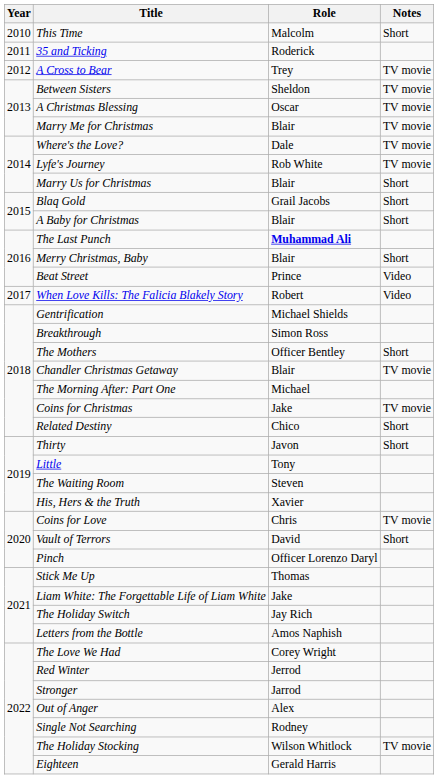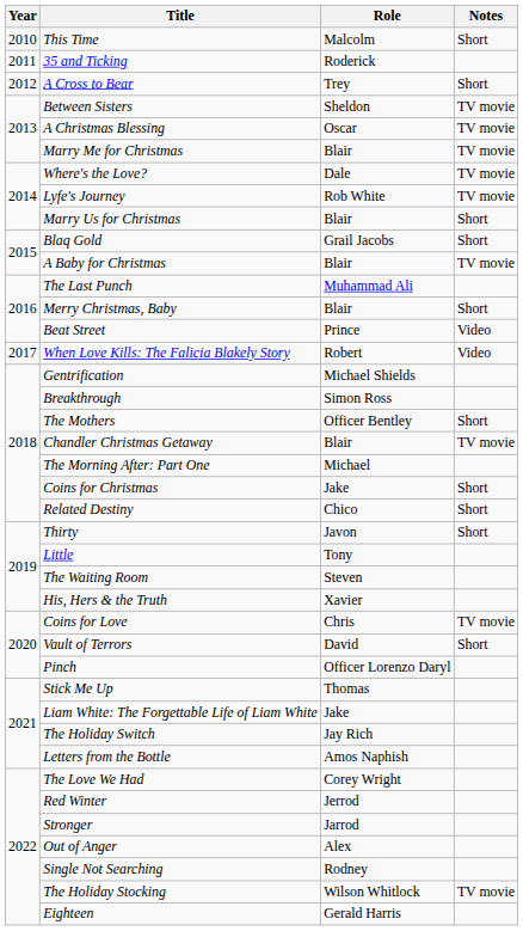 <table class="wikitable sortable">
 <tr>
 <th>Year</th>
 <th>Title</th>
 <th>Role</th>
 <th>Notes</th>
 </tr>
 <tr>
 <td>2010</td>
 <td><em>This Time</em></td>
 <td>Malcolm</td>
 <td>Short</td>
 </tr>
 <tr>
 <td>2011</td>
 <td><em><a href='#'>35 and Ticking</a></em></td>
 <td>Roderick</td>
 <td></td>
 </tr>
 <tr>
 <td>2012</td>
 <td><em><a href='#'>A Cross to Bear</a></em></td>
 <td>Trey</td>
-<td>TV movie</td>
+<td>Short</td>
 </tr>
 <tr>
 <td rowspan=3>2013</td>
 <td><em>Between Sisters</em></td>
 <td>Sheldon</td>
 <td>TV movie</td>
 </tr>
 <tr>
 <td><em>A Christmas Blessing</em></td>
 <td>Oscar</td>
 <td>TV movie</td>
 </tr>
 <tr>
 <td><em>Marry Me for Christmas</em></td>
 <td>Blair</td>
 <td>TV movie</td>
 </tr>
 <tr>
 <td rowspan=3>2014</td>
 <td><em>Where's the Love?</em></td>
 <td>Dale</td>
 <td>TV movie</td>
 </tr>
 <tr>
 <td><em>Lyfe's Journey</em></td>
 <td>Rob White</td>
 <td>TV movie</td>
 </tr>
 <tr>
 <td><em>Marry Us for Christmas</em></td>
 <td>Blair</td>
 <td>Short</td>
 </tr>
 <tr>
 <td rowspan=2>2015</td>
 <td><em>Blaq Gold</em></td>
 <td>Grail Jacobs</td>
 <td>Short</td>
 </tr>
 <tr>
 <td><em>A Baby for Christmas</em></td>
 <td>Blair</td>
-<td>Short</td>
+<td>TV movie</td>
 </tr>
 <tr>
 <td rowspan=3>2016</td>
 <td><em>The Last Punch</em></td>
-<td><strong><a href='#'>Muhammad Ali</a></strong></td>
+<td><a href='#'>Muhammad Ali</a></td>
 <td></td>
 </tr>
 <tr>
 <td><em>Merry Christmas, Baby</em></td>
 <td>Blair</td>
 <td>Short</td>
 </tr>
 <tr>
 <td><em>Beat Street</em></td>
 <td>Prince</td>
 <td>Video</td>
 </tr>
 <tr>
 <td>2017</td>
 <td><em><a href='#'>When Love Kills: The Falicia Blakely Story</a></em></td>
 <td>Robert</td>
 <td>Video</td>
 </tr>
 <tr>
 <td rowspan=7>2018</td>
 <td><em>Gentrification</em></td>
 <td>Michael Shields</td>
 <td></td>
 </tr>
 <tr>
 <td><em>Breakthrough</em></td>
 <td>Simon Ross</td>
 <td></td>
 </tr>
 <tr>
 <td><em>The Mothers</em></td>
 <td>Officer Bentley</td>
 <td>Short</td>
 </tr>
 <tr>
 <td><em>Chandler Christmas Getaway</em></td>
 <td>Blair</td>
 <td>TV movie</td>
 </tr>
 <tr>
 <td><em>The Morning After: Part One</em></td>
 <td>Michael</td>
 <td></td>
 </tr>
 <tr>
 <td><em>Coins for Christmas</em></td>
 <td>Jake</td>
-<td>TV movie</td>
+<td>Short</td>
 </tr>
 <tr>
 <td><em>Related Destiny</em></td>
 <td>Chico</td>
 <td>Short</td>
 </tr>
 <tr>
 <td rowspan=4>2019</td>
 <td><em>Thirty</em></td>
 <td>Javon</td>
 <td>Short</td>
 </tr>
 <tr>
 <td><em><a href='#'>Little</a></em></td>
 <td>Tony</td>
 <td></td>
 </tr>
 <tr>
 <td><em>The Waiting Room</em></td>
 <td>Steven</td>
 <td></td>
 </tr>
 <tr>
 <td><em>His, Hers & the Truth</em></td>
 <td>Xavier</td>
 <td></td>
 </tr>
 <tr>
 <td rowspan=3>2020</td>
 <td><em>Coins for Love</em></td>
 <td>Chris</td>
 <td>TV movie</td>
 </tr>
 <tr>
 <td><em>Vault of Terrors</em></td>
 <td>David</td>
 <td>Short</td>
 </tr>
 <tr>
 <td><em>Pinch</em></td>
 <td>Officer Lorenzo Daryl</td>
 <td></td>
 </tr>
 <tr>
 <td rowspan=4>2021</td>
 <td><em>Stick Me Up</em></td>
 <td>Thomas</td>
 <td></td>
 </tr>
 <tr>
 <td><em>Liam White: The Forgettable Life of Liam White</em></td>
 <td>Jake</td>
 <td></td>
 </tr>
 <tr>
 <td><em>The Holiday Switch</em></td>
 <td>Jay Rich</td>
 <td></td>
 </tr>
 <tr>
 <td><em>Letters from the Bottle</em></td>
 <td>Amos Naphish</td>
 <td></td>
 </tr>
 <tr>
 <td rowspan=7>2022</td>
 <td><em>The Love We Had</em></td>
 <td>Corey Wright</td>
 <td></td>
 </tr>
 <tr>
 <td><em>Red Winter</em></td>
 <td>Jerrod</td>
 <td></td>
 </tr>
 <tr>
 <td><em>Stronger</em></td>
 <td>Jarrod</td>
 <td></td>
 </tr>
 <tr>
 <td><em>Out of Anger</em></td>
 <td>Alex</td>
 <td></td>
 </tr>
 <tr>
 <td><em>Single Not Searching</em></td>
 <td>Rodney</td>
 <td></td>
 </tr>
 <tr>
 <td><em>The Holiday Stocking</em></td>
 <td>Wilson Whitlock</td>
 <td>TV movie</td>
 </tr>
 <tr>
 <td><em>Eighteen</em></td>
 <td>Gerald Harris</td>
 <td></td>
 </tr>
 </table>
